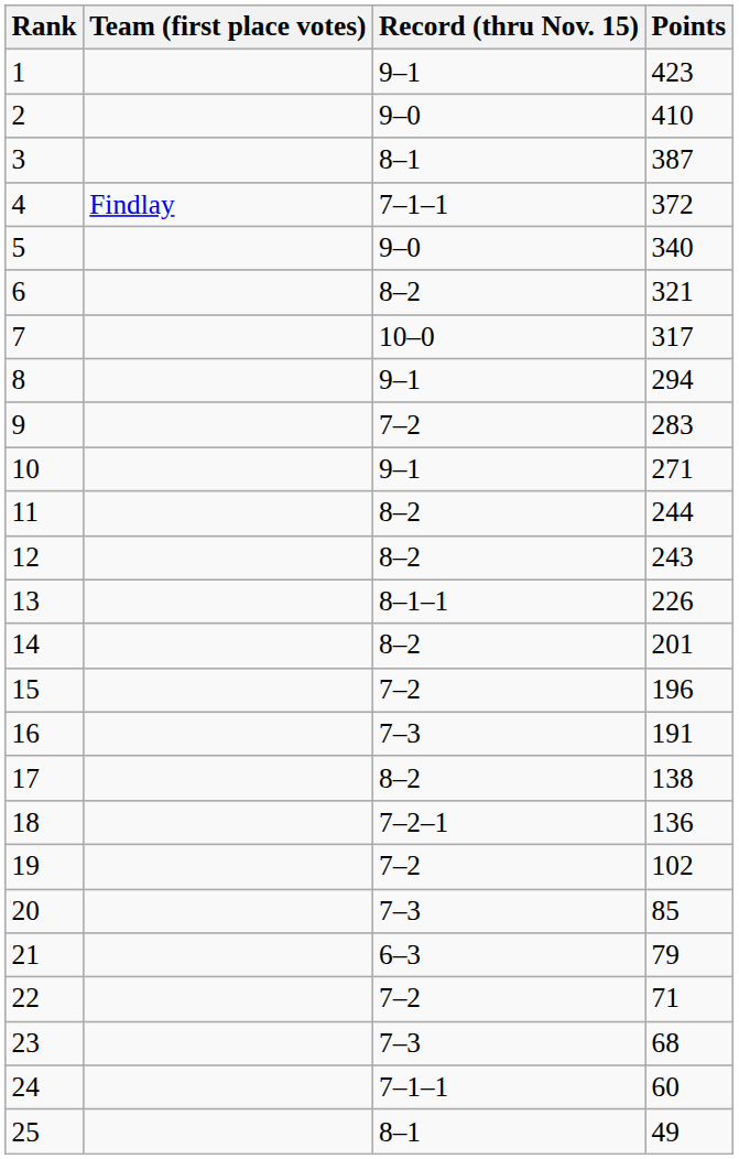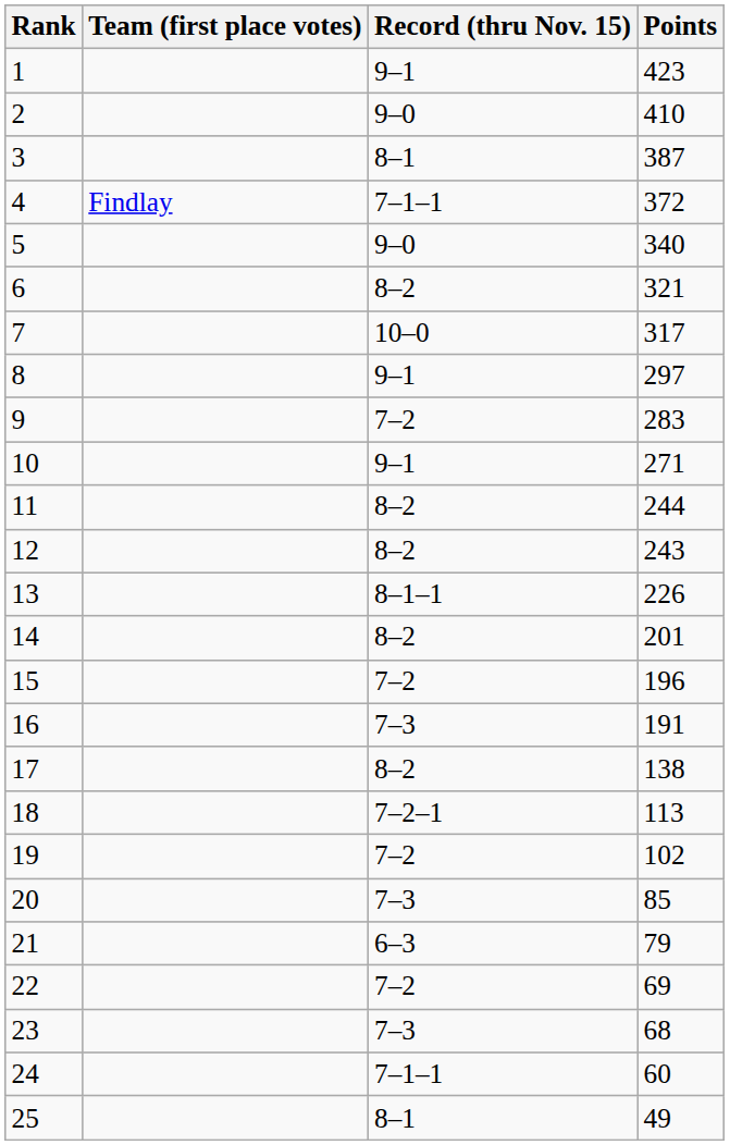 <table class="wikitable">
 <tr>
 <th>Rank</th>
 <th>Team (first place votes)</th>
 <th>Record (thru Nov. 15)</th>
 <th>Points</th>
 </tr>
 <tr>
 <td>1</td>
 <td></td>
 <td>9–1</td>
 <td>423</td>
 </tr>
 <tr>
 <td>2</td>
 <td></td>
 <td>9–0</td>
 <td>410</td>
 </tr>
 <tr>
 <td>3</td>
 <td></td>
 <td>8–1</td>
 <td>387</td>
 </tr>
 <tr>
 <td>4</td>
 <td><a href='#'>Findlay</a></td>
 <td>7–1–1</td>
 <td>372</td>
 </tr>
 <tr>
 <td>5</td>
 <td></td>
 <td>9–0</td>
 <td>340</td>
 </tr>
 <tr>
 <td>6</td>
 <td></td>
 <td>8–2</td>
 <td>321</td>
 </tr>
 <tr>
 <td>7</td>
 <td></td>
 <td>10–0</td>
 <td>317</td>
 </tr>
 <tr>
 <td>8</td>
 <td></td>
 <td>9–1</td>
-<td>294</td>
+<td>297</td>
 </tr>
 <tr>
 <td>9</td>
 <td></td>
 <td>7–2</td>
 <td>283</td>
 </tr>
 <tr>
 <td>10</td>
 <td></td>
 <td>9–1</td>
 <td>271</td>
 </tr>
 <tr>
 <td>11</td>
 <td></td>
 <td>8–2</td>
 <td>244</td>
 </tr>
 <tr>
 <td>12</td>
 <td></td>
 <td>8–2</td>
 <td>243</td>
 </tr>
 <tr>
 <td>13</td>
 <td></td>
 <td>8–1–1</td>
 <td>226</td>
 </tr>
 <tr>
 <td>14</td>
 <td></td>
 <td>8–2</td>
 <td>201</td>
 </tr>
 <tr>
 <td>15</td>
 <td></td>
 <td>7–2</td>
 <td>196</td>
 </tr>
 <tr>
 <td>16</td>
 <td></td>
 <td>7–3</td>
 <td>191</td>
 </tr>
 <tr>
 <td>17</td>
 <td></td>
 <td>8–2</td>
 <td>138</td>
 </tr>
 <tr>
 <td>18</td>
 <td></td>
 <td>7–2–1</td>
-<td>136</td>
+<td>113</td>
 </tr>
 <tr>
 <td>19</td>
 <td></td>
 <td>7–2</td>
 <td>102</td>
 </tr>
 <tr>
 <td>20</td>
 <td></td>
 <td>7–3</td>
 <td>85</td>
 </tr>
 <tr>
 <td>21</td>
 <td></td>
 <td>6–3</td>
 <td>79</td>
 </tr>
 <tr>
 <td>22</td>
 <td></td>
 <td>7–2</td>
-<td>71</td>
+<td>69</td>
 </tr>
 <tr>
 <td>23</td>
 <td></td>
 <td>7–3</td>
 <td>68</td>
 </tr>
 <tr>
 <td>24</td>
 <td></td>
 <td>7–1–1</td>
 <td>60</td>
 </tr>
 <tr>
 <td>25</td>
 <td></td>
 <td>8–1</td>
 <td>49</td>
 </tr>
 <tr>
 </tr>
 </table>
